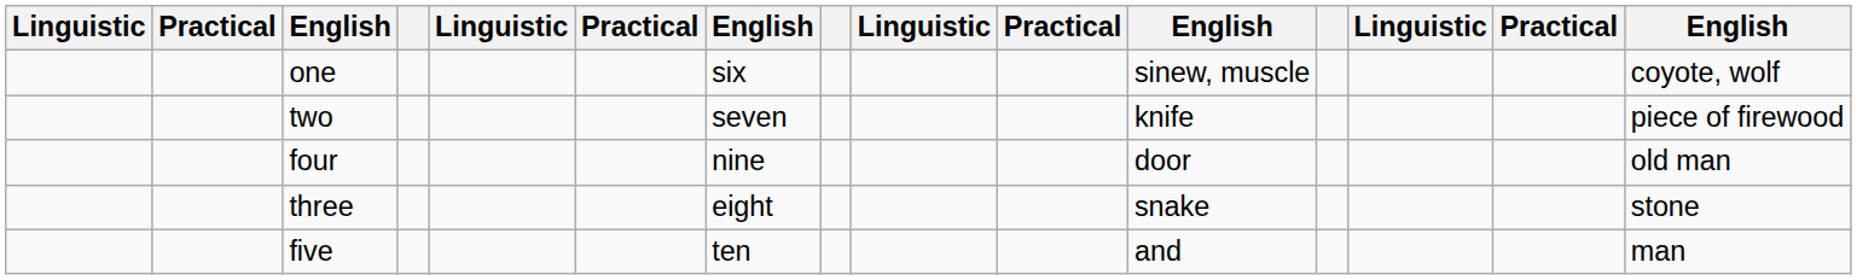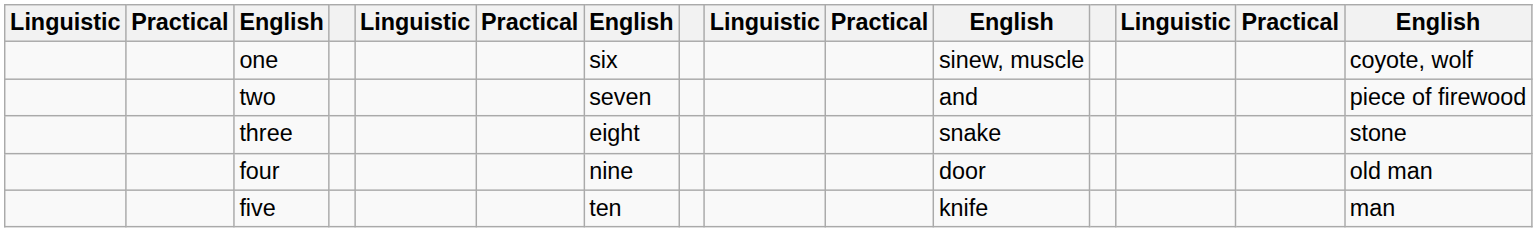 <table class="wikitable" align="center">
 <tr>
 <th>Linguistic</th>
 <th>Practical</th>
 <th>English</th>
 <th width="10"></th>
 <th>Linguistic</th>
 <th>Practical</th>
 <th>English</th>
 <th width="10"></th>
 <th>Linguistic</th>
 <th>Practical</th>
 <th>English</th>
 <th width="10"></th>
 <th>Linguistic</th>
 <th>Practical</th>
 <th>English</th>
 </tr>
 <tr>
 <td></td>
 <td></td>
 <td>one</td>
 <td></td>
 <td></td>
 <td></td>
 <td>six</td>
 <td></td>
 <td></td>
 <td></td>
 <td>sinew, muscle</td>
 <td></td>
 <td></td>
 <td></td>
 <td>coyote, wolf</td>
 </tr>
 <tr>
 <td></td>
 <td></td>
 <td>two</td>
 <td></td>
 <td></td>
 <td></td>
 <td>seven</td>
 <td></td>
 <td></td>
 <td></td>
-<td>knife</td>
+<td>and</td>
 <td></td>
 <td></td>
 <td></td>
 <td>piece of firewood</td>
+</tr>
+<tr>
+<td></td>
+<td></td>
+<td>three</td>
+<td></td>
+<td></td>
+<td></td>
+<td>eiɡht</td>
+<td></td>
+<td></td>
+<td></td>
+<td>snake</td>
+<td></td>
+<td></td>
+<td></td>
+<td>stone</td>
 </tr>
 <tr>
 <td></td>
 <td></td>
 <td>four</td>
 <td></td>
 <td></td>
 <td></td>
 <td>nine</td>
 <td></td>
 <td></td>
 <td></td>
 <td>door</td>
 <td></td>
 <td></td>
 <td></td>
 <td>old man</td>
 </tr>
 <tr>
 <td></td>
 <td></td>
-<td>three</td>
-<td></td>
-<td></td>
-<td></td>
-<td>eiɡht</td>
-<td></td>
-<td></td>
-<td></td>
-<td>snake</td>
-<td></td>
-<td></td>
-<td></td>
-<td>stone</td>
-</tr>
-<tr>
-<td></td>
-<td></td>
 <td>five</td>
 <td></td>
 <td></td>
 <td></td>
 <td>ten</td>
 <td></td>
 <td></td>
 <td></td>
-<td>and</td>
+<td>knife</td>
 <td></td>
 <td></td>
 <td></td>
 <td>man</td>
 </tr>
 </table>
